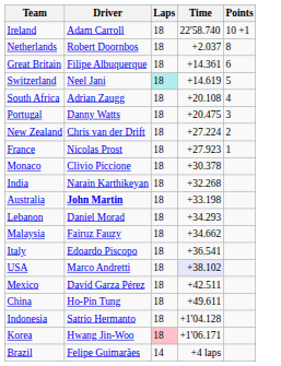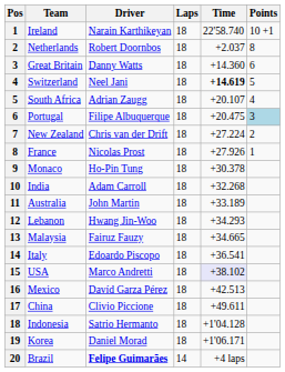 <table class="wikitable" style="font-size:95%">
 <tr>
+<th>Pos</th>
 <th>Team</th>
 <th>Driver</th>
 <th>Laps</th>
 <th>Time</th>
 <th>Points</th>
 </tr>
 <tr>
+<th>1</th>
 <td> <a href='#'>Ireland</a></td>
-<td><a href='#'>Adam Carroll</a></td>
+<td><a href='#'>Narain Karthikeyan</a></td>
 <td>18</td>
 <td>22'58.740</td>
 <td>10 +1</td>
 </tr>
 <tr>
+<th>2</th>
 <td> <a href='#'>Netherlands</a></td>
 <td><a href='#'>Robert Doornbos</a></td>
 <td>18</td>
 <td align=right>+2.037</td>
 <td>8</td>
 </tr>
 <tr>
+<th>3</th>
 <td> <a href='#'>Great Britain</a></td>
-<td><a href='#'>Filipe Albuquerque</a></td>
+<td><a href='#'>Danny Watts</a></td>
 <td>18</td>
-<td align=right>+14.361</td>
+<td align=right>+14.360</td>
 <td>6</td>
 </tr>
 <tr>
+<th>4</th>
 <td> <a href='#'>Switzerland</a></td>
 <td><a href='#'>Neel Jani</a></td>
-<td style="background: paleturquoise;">18</td>
-<td align=right>+14.619</td>
+<td>18</td>
+<td align=right><strong>+14.619</strong></td>
 <td>5</td>
 </tr>
 <tr>
+<th>5</th>
 <td> <a href='#'>South Africa</a></td>
 <td><a href='#'>Adrian Zaugg</a></td>
 <td>18</td>
-<td align=right>+20.108</td>
+<td align=right>+20.107</td>
 <td>4</td>
 </tr>
 <tr>
+<th>6</th>
 <td> <a href='#'>Portugal</a></td>
-<td><a href='#'>Danny Watts</a></td>
+<td><a href='#'>Filipe Albuquerque</a></td>
 <td>18</td>
 <td align=right>+20.475</td>
-<td>3</td>
+<td style="background: lightblue;">3</td>
 </tr>
 <tr>
+<th>7</th>
 <td> <a href='#'>New Zealand</a></td>
 <td><a href='#'>Chris van der Drift</a></td>
 <td>18</td>
 <td align=right>+27.224</td>
 <td>2</td>
 </tr>
 <tr>
+<th>8</th>
 <td> <a href='#'>France</a></td>
 <td><a href='#'>Nicolas Prost</a></td>
 <td>18</td>
-<td align=right>+27.923</td>
+<td align=right>+27.926</td>
 <td>1</td>
 </tr>
 <tr>
+<th>9</th>
 <td> <a href='#'>Monaco</a></td>
-<td><a href='#'>Clivio Piccione</a></td>
+<td><a href='#'>Ho-Pin Tung</a></td>
 <td>18</td>
 <td align=right>+30.378</td>
 <td></td>
 </tr>
 <tr>
+<th>10</th>
 <td> <a href='#'>India</a></td>
-<td><a href='#'>Narain Karthikeyan</a></td>
+<td><a href='#'>Adam Carroll</a></td>
 <td>18</td>
 <td align=right>+32.268</td>
 <td></td>
 </tr>
 <tr>
+<th>11</th>
 <td> <a href='#'>Australia</a></td>
-<td><strong><a href='#'>John Martin</a></strong></td>
+<td><a href='#'>John Martin</a></td>
 <td>18</td>
-<td align=right>+33.198</td>
+<td align=right>+33.189</td>
 <td></td>
 </tr>
 <tr>
+<th>12</th>
 <td> <a href='#'>Lebanon</a></td>
-<td><a href='#'>Daniel Morad</a></td>
+<td><a href='#'>Hwang Jin-Woo</a></td>
 <td>18</td>
 <td align=right>+34.293</td>
 <td></td>
 </tr>
 <tr>
+<th>13</th>
 <td> <a href='#'>Malaysia</a></td>
 <td><a href='#'>Fairuz Fauzy</a></td>
 <td>18</td>
-<td align=right>+34.662</td>
+<td align=right>+34.665</td>
 <td></td>
 </tr>
 <tr>
+<th>14</th>
 <td> <a href='#'>Italy</a></td>
 <td><a href='#'>Edoardo Piscopo</a></td>
 <td>18</td>
 <td align=right>+36.541</td>
 <td></td>
 </tr>
 <tr>
+<th>15</th>
 <td> <a href='#'>USA</a></td>
 <td><a href='#'>Marco Andretti</a></td>
 <td>18</td>
 <td align=right style="background: lavender;">+38.102</td>
 <td></td>
 </tr>
 <tr>
+<th>16</th>
 <td> <a href='#'>Mexico</a></td>
 <td><a href='#'>Davíd Garza Pérez</a></td>
 <td>18</td>
-<td align=right>+42.511</td>
+<td align=right>+42.513</td>
 <td></td>
 </tr>
 <tr>
+<th>17</th>
 <td> <a href='#'>China</a></td>
-<td><a href='#'>Ho-Pin Tung</a></td>
+<td><a href='#'>Clivio Piccione</a></td>
 <td>18</td>
 <td align=right>+49.611</td>
 <td></td>
 </tr>
 <tr>
+<th>18</th>
 <td> <a href='#'>Indonesia</a></td>
 <td><a href='#'>Satrio Hermanto</a></td>
 <td>18</td>
 <td align=right>+1'04.128</td>
 <td></td>
 </tr>
 <tr>
+<th>19</th>
 <td> <a href='#'>Korea</a></td>
-<td><a href='#'>Hwang Jin-Woo</a></td>
-<td style="background: pink;">18</td>
+<td><a href='#'>Daniel Morad</a></td>
+<td>18</td>
 <td align=right>+1'06.171</td>
 <td></td>
 </tr>
 <tr>
+<th>20</th>
 <td> <a href='#'>Brazil</a></td>
-<td><a href='#'>Felipe Guimarães</a></td>
+<td><strong><a href='#'>Felipe Guimarães</a></strong></td>
 <td>14</td>
 <td align=right>+4 laps</td>
 <td></td>
 </tr>
 </table>
